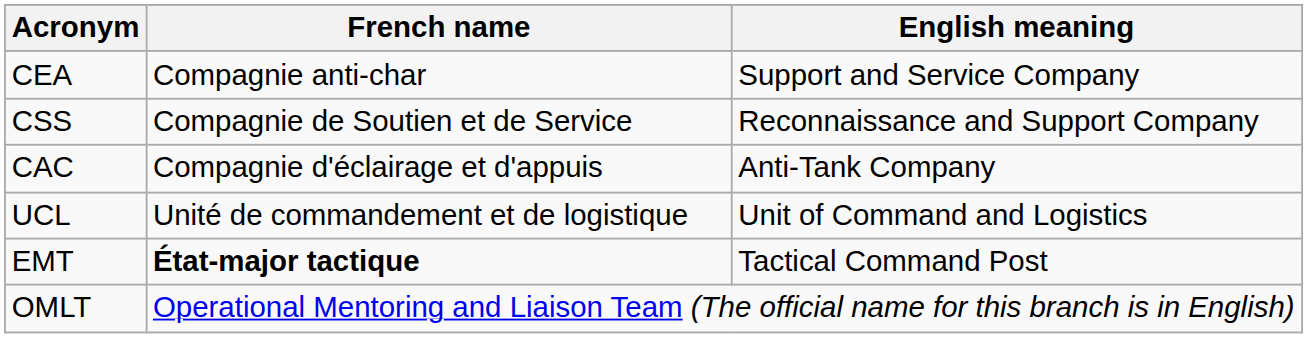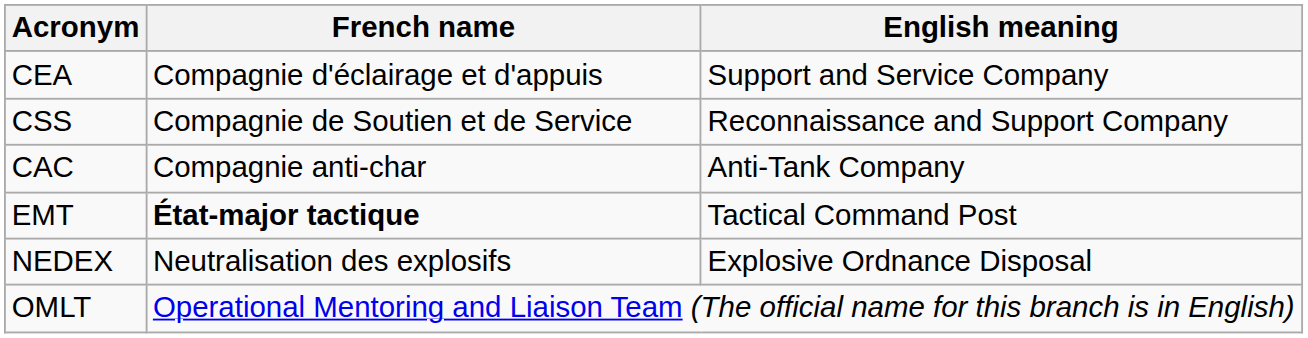 <table class="wikitable">
 <tr>
 <th>Acronym</th>
 <th>French name</th>
 <th>English meaning</th>
 </tr>
 <tr>
 <td>CEA</td>
-<td>Compagnie anti-char</td>
+<td>Compagnie d'éclairage et d'appuis</td>
 <td>Support and Service Company</td>
 </tr>
 <tr>
 <td>CSS</td>
 <td>Compagnie de Soutien et de Service</td>
 <td>Reconnaissance and Support Company</td>
 </tr>
 <tr>
 <td>CAC</td>
-<td>Compagnie d'éclairage et d'appuis</td>
+<td>Compagnie anti-char</td>
 <td>Anti-Tank Company</td>
-</tr>
-<tr>
-<td>UCL</td>
-<td>Unité de commandement et de logistique</td>
-<td>Unit of Command and Logistics</td>
 </tr>
 <tr>
 <td>EMT</td>
 <td><strong>État-major tactique</strong></td>
 <td>Tactical Command Post</td>
 </tr>
 <tr>
+<td>NEDEX</td>
+<td>Neutralisation des explosifs</td>
+<td>Explosive Ordnance Disposal</td>
+</tr>
+<tr>
 <td>OMLT</td>
 <td colspan=2><a href='#'>Operational Mentoring and Liaison Team</a> <em>(The official name for this branch is in English)</em></td>
 </tr>
 </table>
